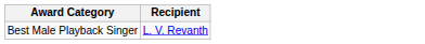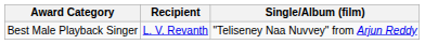 <table class="wikitable sortable">
 <tr>
 <th>Award Category</th>
 <th>Recipient</th>
+<th>Single/Album (film)</th>
 </tr>
 <tr>
 <td>Best Male Playback Singer</td>
 <td><a href='#'>L. V. Revanth</a></td>
+<td>"Teliseney Naa Nuvvey" from <em><a href='#'>Arjun Reddy</a></em></td>
 </tr>
 </table>
